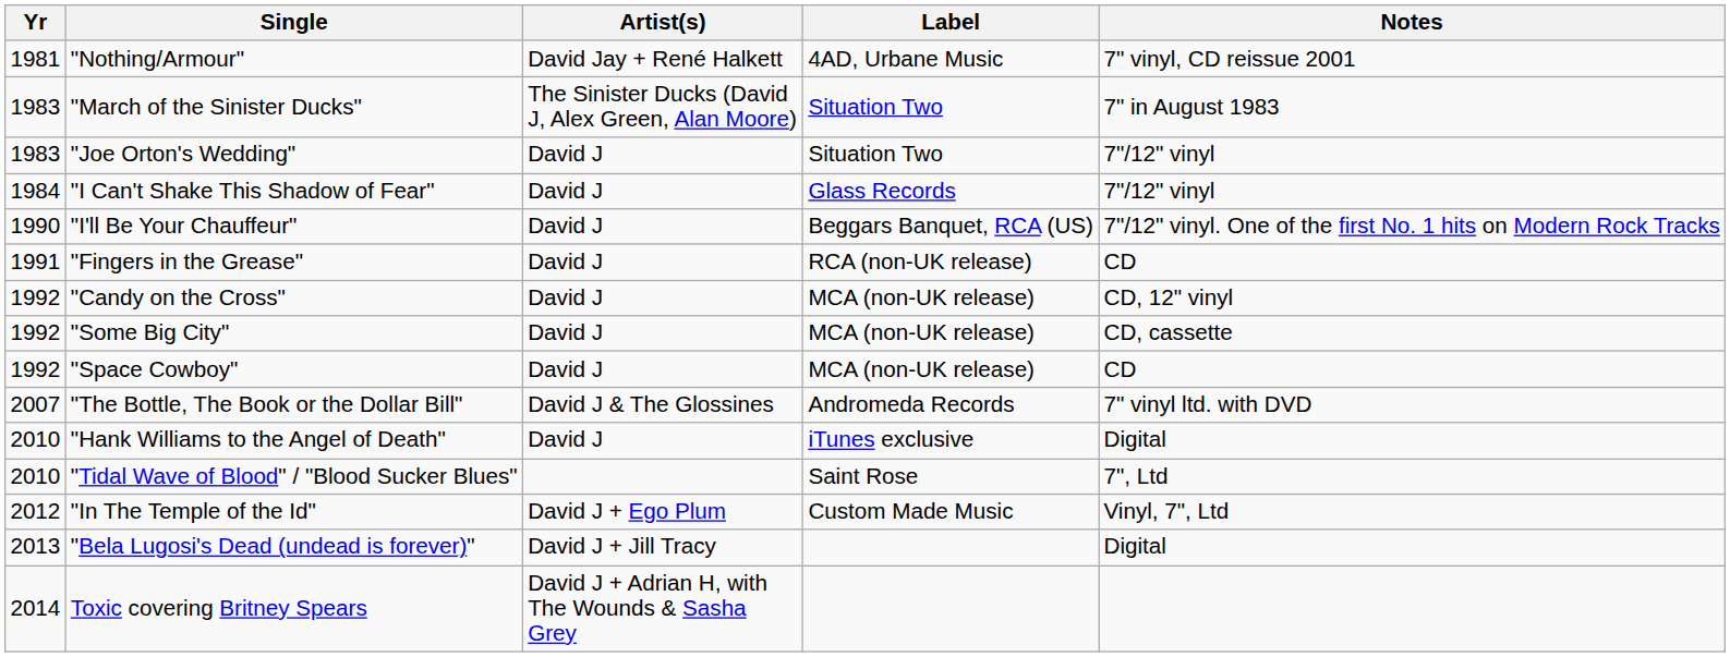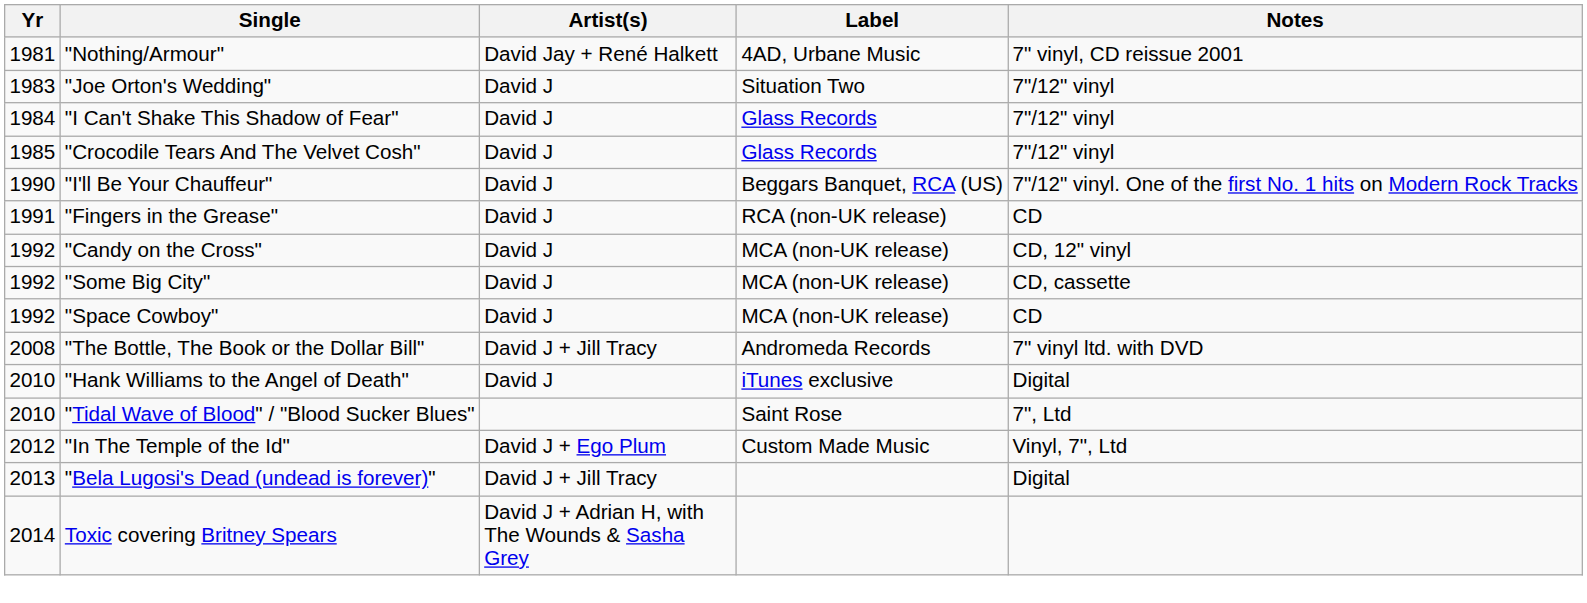 <table class="wikitable sortable">
 <tr>
 <th>Yr</th>
 <th>Single</th>
 <th style="width:12em;">Artist(s)</th>
 <th>Label</th>
 <th>Notes</th>
 </tr>
 <tr>
 <td>1981</td>
 <td>"Nothing/Armour"</td>
 <td>David Jay + René Halkett</td>
 <td>4AD, Urbane Music</td>
 <td>7" vinyl, CD reissue 2001</td>
 </tr>
 <tr>
 <td>1983</td>
-<td>"March of the Sinister Ducks"</td>
-<td>The Sinister Ducks (David J, Alex Green, <a href='#'>Alan Moore</a>)</td>
-<td><a href='#'>Situation Two</a></td>
-<td>7" in August 1983</td>
-</tr>
-<tr>
-<td>1983</td>
 <td>"Joe Orton's Wedding"</td>
 <td>David J</td>
 <td>Situation Two</td>
 <td>7"/12" vinyl</td>
 </tr>
 <tr>
 <td>1984</td>
 <td>"I Can't Shake This Shadow of Fear"</td>
+<td>David J</td>
+<td><a href='#'>Glass Records</a></td>
+<td>7"/12" vinyl</td>
+</tr>
+<tr>
+<td>1985</td>
+<td>"Crocodile Tears And The Velvet Cosh"</td>
 <td>David J</td>
 <td><a href='#'>Glass Records</a></td>
 <td>7"/12" vinyl</td>
 </tr>
 <tr>
 <td>1990</td>
 <td>"I'll Be Your Chauffeur"</td>
 <td>David J</td>
 <td>Beggars Banquet, <a href='#'>RCA</a> (US)</td>
 <td>7"/12" vinyl. One of the <a href='#'>first No. 1 hits</a> on <a href='#'>Modern Rock Tracks</a></td>
 </tr>
 <tr>
 <td>1991</td>
 <td>"Fingers in the Grease"</td>
 <td>David J</td>
 <td>RCA (non-UK release)</td>
 <td>CD</td>
 </tr>
 <tr>
 <td>1992</td>
 <td>"Candy on the Cross"</td>
 <td>David J</td>
 <td>MCA (non-UK release)</td>
 <td>CD, 12" vinyl</td>
 </tr>
 <tr>
 <td>1992</td>
 <td>"Some Big City"</td>
 <td>David J</td>
 <td>MCA (non-UK release)</td>
 <td>CD, cassette</td>
 </tr>
 <tr>
 <td>1992</td>
 <td>"Space Cowboy"</td>
 <td>David J</td>
 <td>MCA (non-UK release)</td>
 <td>CD</td>
 </tr>
 <tr>
-<td>2007</td>
+<td>2008</td>
 <td>"The Bottle, The Book or the Dollar Bill"</td>
-<td>David J & The Glossines</td>
+<td>David J + Jill Tracy</td>
 <td>Andromeda Records</td>
 <td>7" vinyl ltd. with DVD</td>
 </tr>
 <tr>
 <td>2010</td>
 <td>"Hank Williams to the Angel of Death"</td>
 <td>David J</td>
 <td><a href='#'>iTunes</a> exclusive</td>
 <td>Digital</td>
 </tr>
 <tr>
 <td>2010</td>
 <td>"<a href='#'>Tidal Wave of Blood</a>" / "Blood Sucker Blues"</td>
 <td></td>
 <td>Saint Rose</td>
 <td>7", Ltd</td>
 </tr>
 <tr>
 <td>2012</td>
 <td>"In The Temple of the Id"</td>
 <td>David J + <a href='#'>Ego Plum</a></td>
 <td>Custom Made Music</td>
 <td>Vinyl, 7", Ltd</td>
 </tr>
 <tr>
 <td>2013</td>
 <td>"<a href='#'>Bela Lugosi's Dead (undead is forever)</a>"</td>
 <td>David J + Jill Tracy</td>
 <td></td>
 <td>Digital</td>
 </tr>
 <tr>
 <td>2014</td>
 <td><a href='#'>Toxic</a> covering <a href='#'>Britney Spears</a></td>
 <td>David J + Adrian H, with<br>The Wounds & <a href='#'>Sasha Grey</a></td>
 <td></td>
 <td></td>
 </tr>
 </table>
